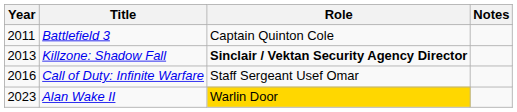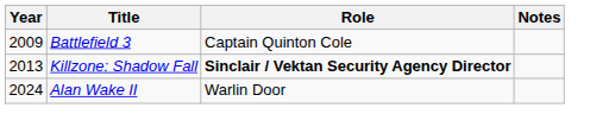 <table class="wikitable sortable">
 <tr>
 <th>Year</th>
 <th>Title</th>
 <th>Role</th>
 <th>Notes</th>
 </tr>
 <tr>
-<td>2011</td>
+<td>2009</td>
 <td><em><a href='#'>Battlefield 3</a></em></td>
 <td>Captain Quinton Cole</td>
 <td></td>
 </tr>
 <tr>
 <td>2013</td>
 <td><em><a href='#'>Killzone: Shadow Fall</a></em></td>
 <td><strong>Sinclair / Vektan Security Agency Director</strong></td>
 <td></td>
 </tr>
 <tr>
-<td>2016</td>
-<td><em><a href='#'>Call of Duty: Infinite Warfare</a></em></td>
-<td>Staff Sergeant Usef Omar</td>
-<td></td>
-</tr>
-<tr>
-<td>2023</td>
+<td>2024</td>
 <td><em><a href='#'>Alan Wake II</a></em></td>
-<td style="background: gold;">Warlin Door</td>
+<td>Warlin Door</td>
 <td></td>
 </tr>
 </table>
